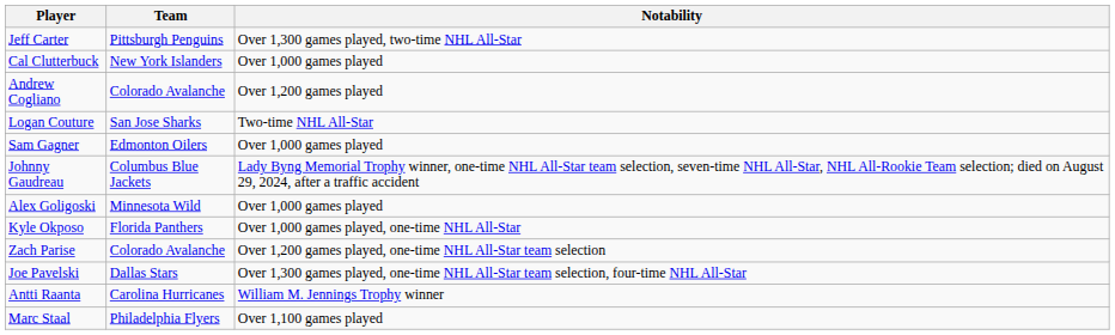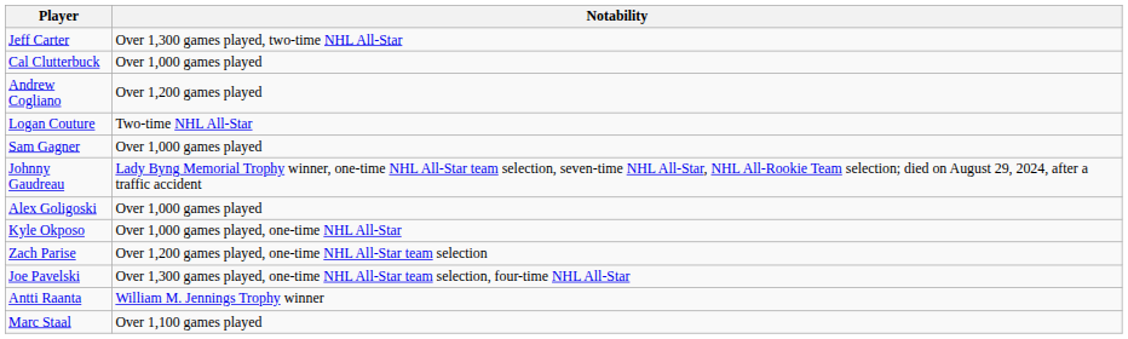 <table class="wikitable">
 <tr>
 <th>Player</th>
-<th>Team</th>
 <th>Notability</th>
 </tr>
 <tr>
 <td><a href='#'>Jeff Carter</a></td>
-<td><a href='#'>Pittsburgh Penguins</a></td>
 <td>Over 1,300 games played, two-time <a href='#'>NHL All-Star</a></td>
 </tr>
 <tr>
 <td><a href='#'>Cal Clutterbuck</a></td>
-<td><a href='#'>New York Islanders</a></td>
 <td>Over 1,000 games played</td>
 </tr>
 <tr>
 <td><a href='#'>Andrew Cogliano</a></td>
-<td><a href='#'>Colorado Avalanche</a></td>
 <td>Over 1,200 games played</td>
 </tr>
 <tr>
 <td><a href='#'>Logan Couture</a></td>
-<td><a href='#'>San Jose Sharks</a></td>
 <td>Two-time <a href='#'>NHL All-Star</a></td>
 </tr>
 <tr>
 <td><a href='#'>Sam Gagner</a></td>
-<td><a href='#'>Edmonton Oilers</a></td>
 <td>Over 1,000 games played</td>
 </tr>
 <tr>
 <td><a href='#'>Johnny Gaudreau</a></td>
-<td><a href='#'>Columbus Blue Jackets</a></td>
 <td><a href='#'>Lady Byng Memorial Trophy</a> winner, one-time <a href='#'>NHL All-Star team</a> selection, seven-time <a href='#'>NHL All-Star</a>, <a href='#'>NHL All-Rookie Team</a> selection; died on August 29, 2024, after a traffic accident</td>
 </tr>
 <tr>
 <td><a href='#'>Alex Goligoski</a></td>
-<td><a href='#'>Minnesota Wild</a></td>
 <td>Over 1,000 games played</td>
 </tr>
 <tr>
 <td><a href='#'>Kyle Okposo</a></td>
-<td><a href='#'>Florida Panthers</a></td>
 <td>Over 1,000 games played, one-time <a href='#'>NHL All-Star</a></td>
 </tr>
 <tr>
 <td><a href='#'>Zach Parise</a></td>
-<td><a href='#'>Colorado Avalanche</a></td>
 <td>Over 1,200 games played, one-time <a href='#'>NHL All-Star team</a> selection</td>
 </tr>
 <tr>
 <td><a href='#'>Joe Pavelski</a></td>
-<td><a href='#'>Dallas Stars</a></td>
 <td>Over 1,300 games played, one-time <a href='#'>NHL All-Star team</a> selection, four-time <a href='#'>NHL All-Star</a></td>
 </tr>
 <tr>
 <td><a href='#'>Antti Raanta</a></td>
-<td><a href='#'>Carolina Hurricanes</a></td>
 <td><a href='#'>William M. Jennings Trophy</a> winner</td>
 </tr>
 <tr>
 <td><a href='#'>Marc Staal</a></td>
-<td><a href='#'>Philadelphia Flyers</a></td>
 <td>Over 1,100 games played</td>
 </tr>
 </table>
